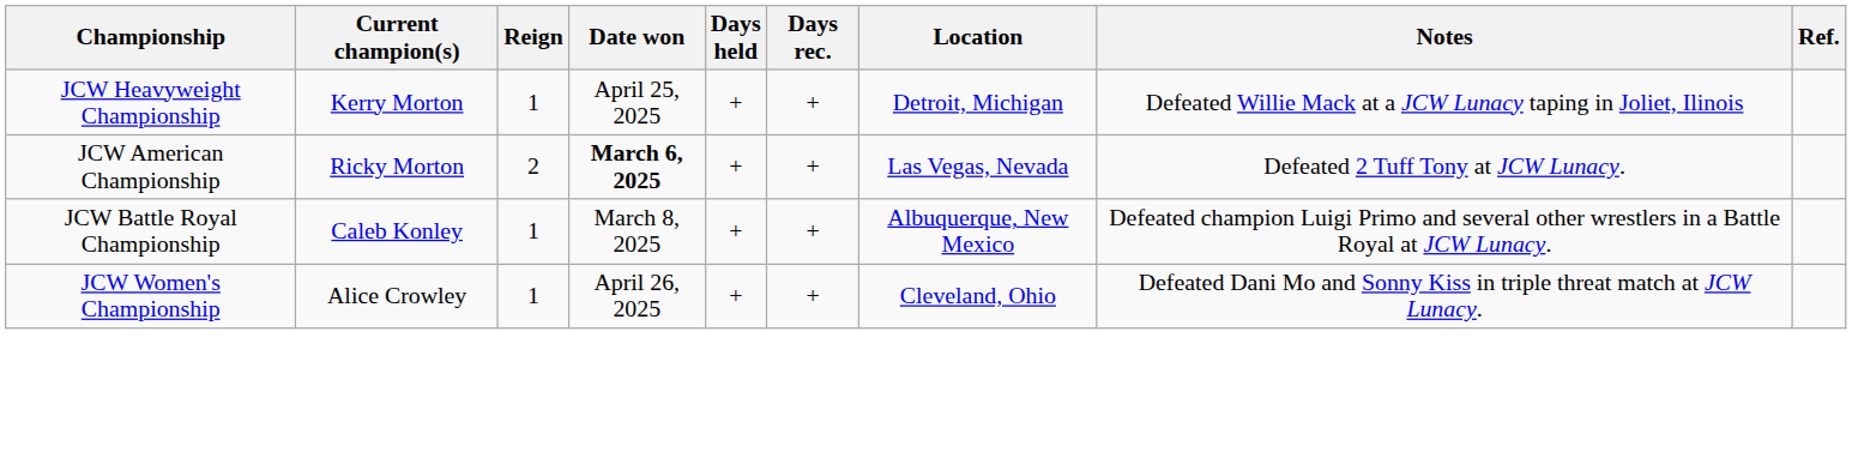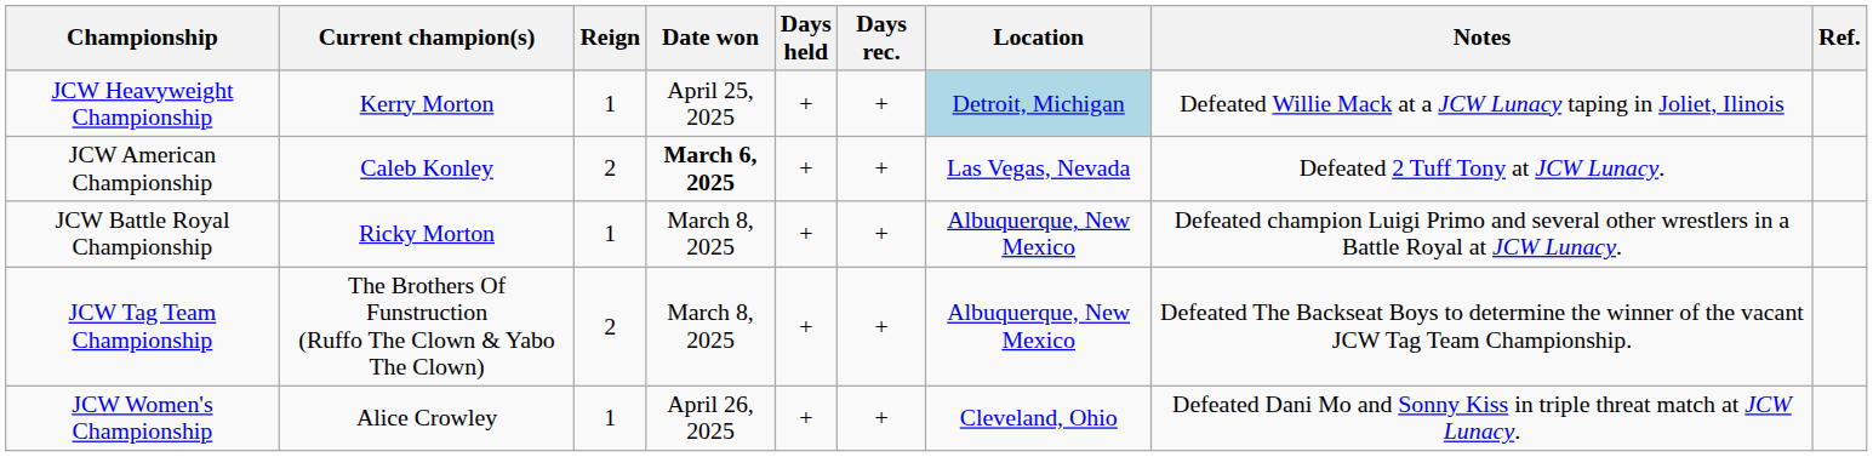 <table class="wikitable sortable" width=98% style="text-align:center;">
 <tr>
 <th>Championship</th>
 <th>Current champion(s)</th>
 <th>Reign</th>
 <th>Date won</th>
 <th>Days<br>held</th>
 <th>Days rec.</th>
 <th>Location</th>
 <th>Notes</th>
 <th>Ref.</th>
 </tr>
 <tr>
 <td><a href='#'>JCW Heavyweight Championship</a></td>
 <td><a href='#'>Kerry Morton</a></td>
 <td>1</td>
 <td>April 25, 2025</td>
 <td>+</td>
 <td>+</td>
-<td><a href='#'>Detroit, Michigan</a></td>
+<td style="background: lightblue;"><a href='#'>Detroit, Michigan</a></td>
 <td>Defeated <a href='#'>Willie Mack</a> at a <em><a href='#'>JCW Lunacy</a></em> taping in <a href='#'>Joliet, Ilinois</a></td>
 <td></td>
 </tr>
 <tr>
 <td>JCW American Championship</td>
-<td><a href='#'>Ricky Morton</a></td>
+<td><a href='#'>Caleb Konley</a></td>
 <td>2</td>
 <td><strong>March 6, 2025</strong></td>
 <td>+</td>
 <td>+</td>
 <td><a href='#'>Las Vegas, Nevada</a></td>
 <td>Defeated <a href='#'>2 Tuff Tony</a> at <em><a href='#'>JCW Lunacy</a></em>.</td>
 <td></td>
 </tr>
 <tr>
 <td>JCW Battle Royal Championship</td>
-<td><a href='#'>Caleb Konley</a></td>
+<td><a href='#'>Ricky Morton</a></td>
 <td>1</td>
 <td>March 8, 2025</td>
 <td>+</td>
 <td>+</td>
 <td><a href='#'>Albuquerque, New Mexico</a></td>
 <td>Defeated champion Luigi Primo and several other wrestlers in a Battle Royal at <em><a href='#'>JCW Lunacy</a></em>.</td>
+<td></td>
+</tr>
+<tr>
+<td><a href='#'>JCW Tag Team Championship</a></td>
+<td>The Brothers Of Funstruction<br>(Ruffo The Clown & Yabo The Clown)</td>
+<td>2</td>
+<td>March 8, 2025</td>
+<td>+</td>
+<td>+</td>
+<td><a href='#'>Albuquerque, New Mexico</a></td>
+<td>Defeated The Backseat Boys to determine the winner of the vacant JCW Tag Team Championship.</td>
 <td></td>
 </tr>
 <tr>
 <td><a href='#'>JCW Women's Championship</a></td>
 <td>Alice Crowley</td>
 <td>1</td>
 <td>April 26, 2025</td>
 <td>+</td>
 <td>+</td>
 <td><a href='#'>Cleveland, Ohio</a></td>
 <td>Defeated Dani Mo and <a href='#'>Sonny Kiss</a> in triple threat match at <em><a href='#'>JCW Lunacy</a></em>.</td>
 <td></td>
 </tr>
 </table>
